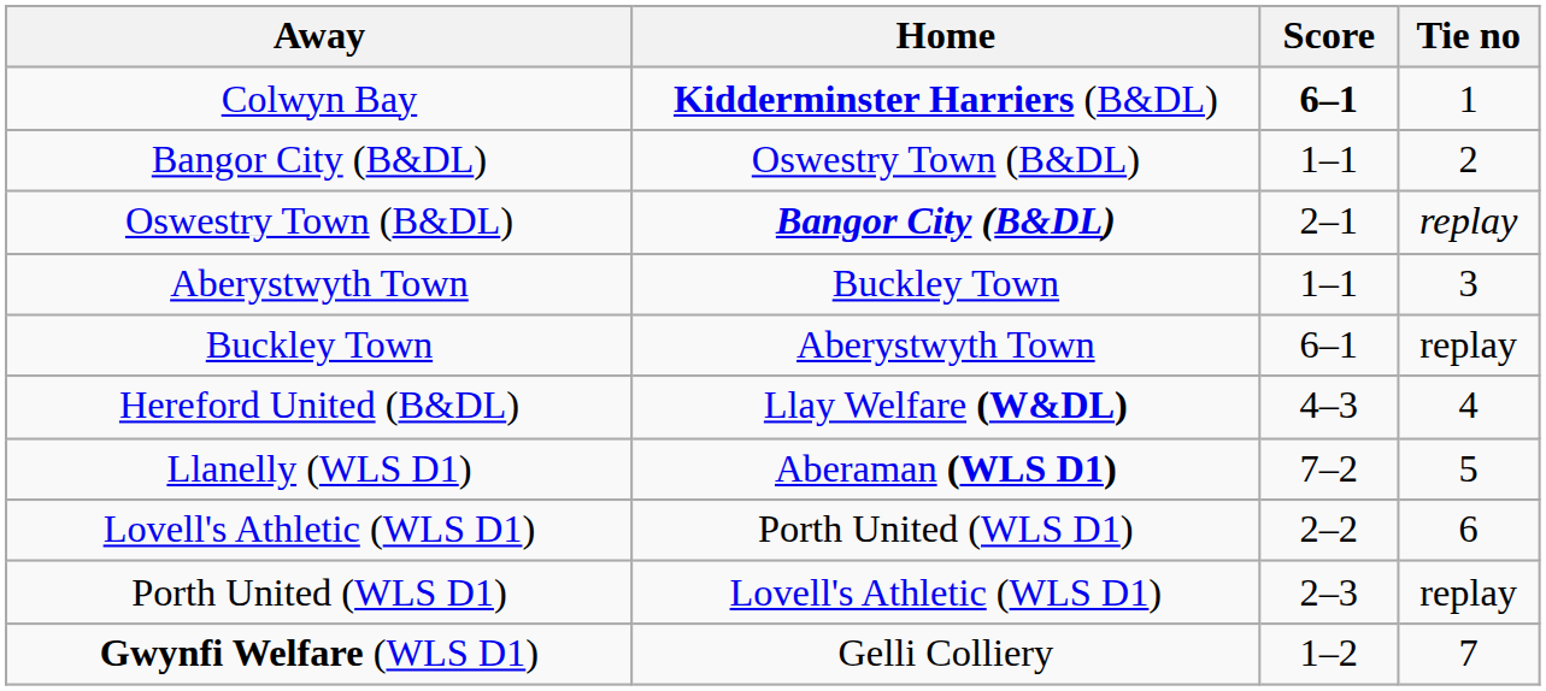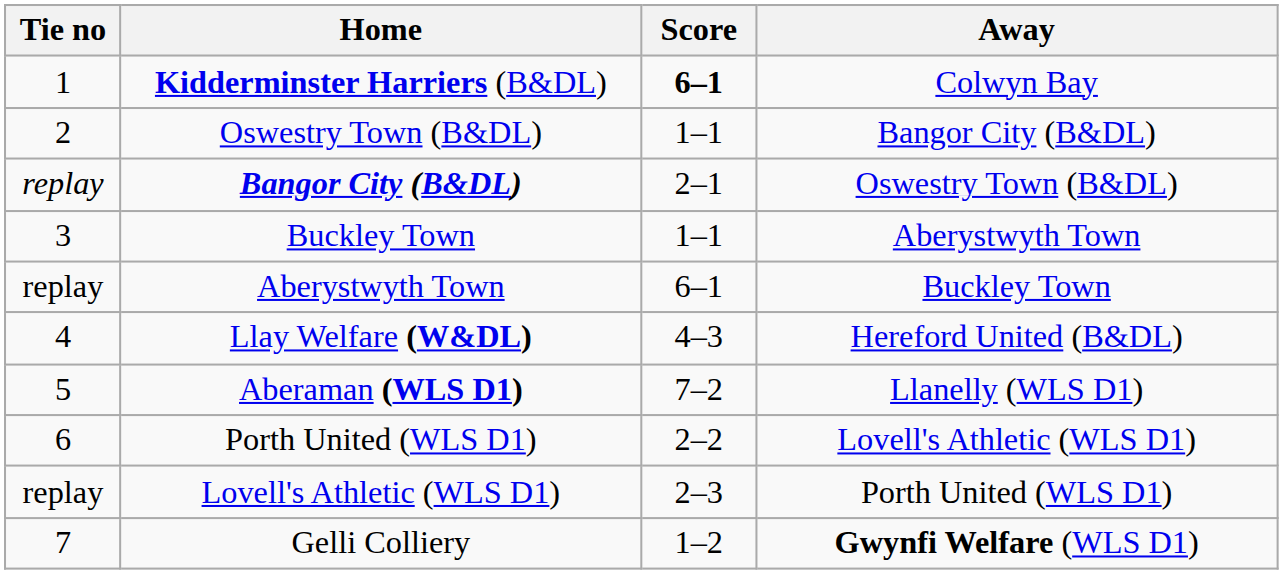 <table class="wikitable" style="text-align:center">
 <tr>
-<th width=250>Away</th>
+<th width=50>Tie no</th>
 <th width=250>Home</th>
 <th width=50>Score</th>
-<th width=50>Tie no</th>
+<th width=250>Away</th>
 </tr>
 <tr>
-<td><a href='#'>Colwyn Bay</a></td>
+<td>1</td>
 <td><strong><a href='#'>Kidderminster Harriers</a></strong> (<a href='#'>B&DL</a>)</td>
 <td><strong>6–1</strong></td>
-<td>1</td>
+<td><a href='#'>Colwyn Bay</a></td>
 </tr>
 <tr>
-<td><a href='#'>Bangor City</a> (<a href='#'>B&DL</a>)</td>
+<td>2</td>
 <td><a href='#'>Oswestry Town</a> (<a href='#'>B&DL</a>)</td>
 <td>1–1</td>
-<td>2</td>
+<td><a href='#'>Bangor City</a> (<a href='#'>B&DL</a>)</td>
 </tr>
 <tr>
-<td></em><a href='#'>Oswestry Town</a> (<a href='#'>B&DL</a>)<em></td>
+<td><em>replay</em></td>
 <td><strong><em><a href='#'>Bangor City</a><strong> (<a href='#'>B&DL</a>)<em></td>
 <td></em>2–1<em></td>
-<td><em>replay</em></td>
+<td></em><a href='#'>Oswestry Town</a> (<a href='#'>B&DL</a>)<em></td>
 </tr>
 <tr>
-<td><a href='#'>Aberystwyth Town</a></td>
+<td>3</td>
 <td><a href='#'>Buckley Town</a></td>
 <td>1–1</td>
-<td>3</td>
+<td><a href='#'>Aberystwyth Town</a></td>
 </tr>
 <tr>
-<td></em><a href='#'>Buckley Town</a><em></td>
+<td></em>replay<em></td>
 <td></em></strong><a href='#'>Aberystwyth Town</a><strong><em></td>
 <td></em>6–1<em></td>
-<td></em>replay<em></td>
+<td></em><a href='#'>Buckley Town</a><em></td>
 </tr>
 <tr>
-<td><a href='#'>Hereford United</a> (<a href='#'>B&DL</a>)</td>
+<td>4</td>
 <td></strong><a href='#'>Llay Welfare</a><strong> (<a href='#'>W&DL</a>)</td>
 <td>4–3</td>
-<td>4</td>
+<td><a href='#'>Hereford United</a> (<a href='#'>B&DL</a>)</td>
 </tr>
 <tr>
-<td><a href='#'>Llanelly</a> (<a href='#'>WLS D1</a>)</td>
+<td>5</td>
 <td></strong><a href='#'>Aberaman</a><strong> (<a href='#'>WLS D1</a>)</td>
 <td>7–2</td>
-<td>5</td>
+<td><a href='#'>Llanelly</a> (<a href='#'>WLS D1</a>)</td>
 </tr>
 <tr>
-<td><a href='#'>Lovell's Athletic</a> (<a href='#'>WLS D1</a>)</td>
+<td>6</td>
 <td>Porth United (<a href='#'>WLS D1</a>)</td>
 <td>2–2</td>
-<td>6</td>
+<td><a href='#'>Lovell's Athletic</a> (<a href='#'>WLS D1</a>)</td>
 </tr>
 <tr>
-<td></em></strong>Porth United</strong> (<a href='#'>WLS D1</a>)</em></td>
+<td></em>replay<em></td>
 <td></em><a href='#'>Lovell's Athletic</a> (<a href='#'>WLS D1</a>)<em></td>
 <td></em>2–3<em></td>
-<td></em>replay<em></td>
+<td></em></strong>Porth United</strong> (<a href='#'>WLS D1</a>)</em></td>
 </tr>
 <tr>
-<td><strong>Gwynfi Welfare</strong> (<a href='#'>WLS D1</a>)</td>
+<td>7</td>
 <td>Gelli Colliery</td>
 <td>1–2</td>
-<td>7</td>
+<td><strong>Gwynfi Welfare</strong> (<a href='#'>WLS D1</a>)</td>
 </tr>
 </table>
